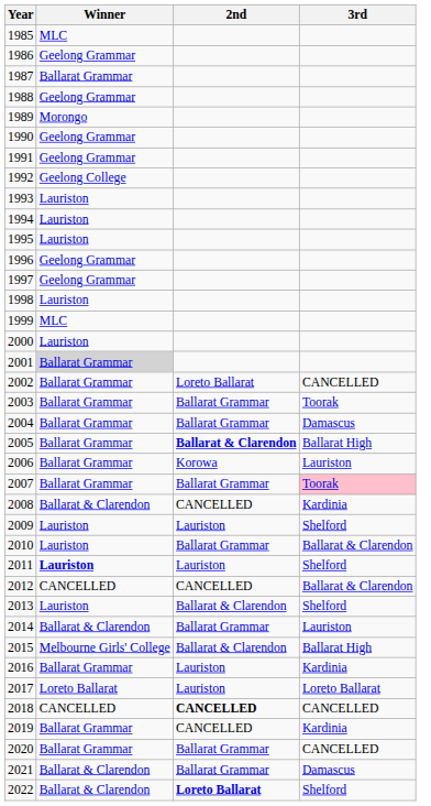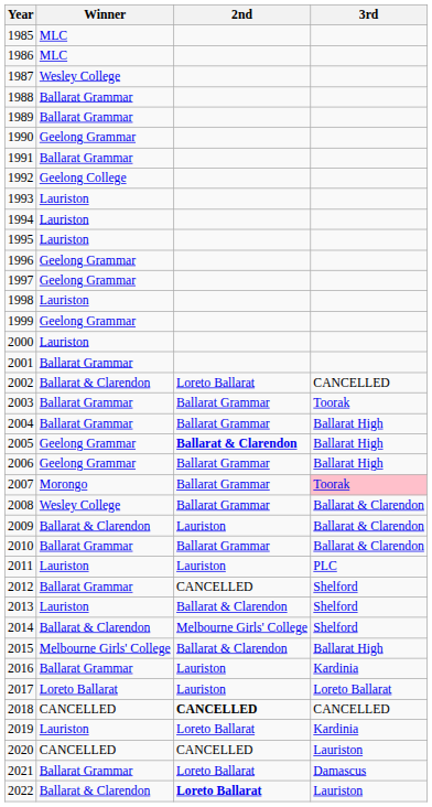 <table class="wikitable">
 <tr>
 <th>Year</th>
 <th>Winner</th>
 <th>2nd</th>
 <th>3rd</th>
 </tr>
 <tr>
 <td>1985</td>
 <td><a href='#'>MLC</a></td>
 <td></td>
 <td></td>
 </tr>
 <tr>
 <td>1986</td>
-<td><a href='#'>Geelong Grammar</a></td>
+<td><a href='#'>MLC</a></td>
 <td></td>
 <td></td>
 </tr>
 <tr>
 <td>1987</td>
+<td><a href='#'>Wesley College</a></td>
+<td></td>
+<td></td>
+</tr>
+<tr>
+<td>1988</td>
 <td><a href='#'>Ballarat Grammar</a></td>
 <td></td>
 <td></td>
 </tr>
 <tr>
-<td>1988</td>
-<td><a href='#'>Geelong Grammar</a></td>
-<td></td>
-<td></td>
-</tr>
-<tr>
 <td>1989</td>
-<td><a href='#'>Morongo</a></td>
+<td><a href='#'>Ballarat Grammar</a></td>
 <td></td>
 <td></td>
 </tr>
 <tr>
 <td>1990</td>
 <td><a href='#'>Geelong Grammar</a></td>
 <td></td>
 <td></td>
 </tr>
 <tr>
 <td>1991</td>
-<td><a href='#'>Geelong Grammar</a></td>
+<td><a href='#'>Ballarat Grammar</a></td>
 <td></td>
 <td></td>
 </tr>
 <tr>
 <td>1992</td>
 <td><a href='#'>Geelong College</a></td>
 <td></td>
 <td></td>
 </tr>
 <tr>
 <td>1993</td>
 <td><a href='#'>Lauriston</a></td>
 <td></td>
 <td></td>
 </tr>
 <tr>
 <td>1994</td>
 <td><a href='#'>Lauriston</a></td>
 <td></td>
 <td></td>
 </tr>
 <tr>
 <td>1995</td>
 <td><a href='#'>Lauriston</a></td>
 <td></td>
 <td></td>
 </tr>
 <tr>
 <td>1996</td>
 <td><a href='#'>Geelong Grammar</a></td>
 <td></td>
 <td></td>
 </tr>
 <tr>
 <td>1997</td>
 <td><a href='#'>Geelong Grammar</a></td>
 <td></td>
 <td></td>
 </tr>
 <tr>
 <td>1998</td>
 <td><a href='#'>Lauriston</a></td>
 <td></td>
 <td></td>
 </tr>
 <tr>
 <td>1999</td>
-<td><a href='#'>MLC</a></td>
+<td><a href='#'>Geelong Grammar</a></td>
 <td></td>
 <td></td>
 </tr>
 <tr>
 <td>2000</td>
 <td><a href='#'>Lauriston</a></td>
 <td></td>
 <td></td>
 </tr>
 <tr>
 <td>2001</td>
-<td style="background: lightgrey;"><a href='#'>Ballarat Grammar</a></td>
+<td><a href='#'>Ballarat Grammar</a></td>
 <td></td>
 <td></td>
 </tr>
 <tr>
 <td>2002</td>
-<td><a href='#'>Ballarat Grammar</a></td>
+<td><a href='#'>Ballarat & Clarendon</a></td>
 <td><a href='#'>Loreto Ballarat</a></td>
 <td>CANCELLED</td>
 </tr>
 <tr>
 <td>2003</td>
 <td><a href='#'>Ballarat Grammar</a></td>
 <td><a href='#'>Ballarat Grammar</a></td>
 <td><a href='#'>Toorak</a></td>
 </tr>
 <tr>
 <td>2004</td>
 <td><a href='#'>Ballarat Grammar</a></td>
 <td><a href='#'>Ballarat Grammar</a></td>
-<td><a href='#'>Damascus</a></td>
+<td><a href='#'>Ballarat High</a></td>
 </tr>
 <tr>
 <td>2005</td>
-<td><a href='#'>Ballarat Grammar</a></td>
+<td><a href='#'>Geelong Grammar</a></td>
 <td><strong><a href='#'>Ballarat & Clarendon</a></strong></td>
 <td><a href='#'>Ballarat High</a></td>
 </tr>
 <tr>
 <td>2006</td>
+<td><a href='#'>Geelong Grammar</a></td>
 <td><a href='#'>Ballarat Grammar</a></td>
-<td><a href='#'>Korowa</a></td>
-<td><a href='#'>Lauriston</a></td>
+<td><a href='#'>Ballarat High</a></td>
 </tr>
 <tr>
 <td>2007</td>
-<td><a href='#'>Ballarat Grammar</a></td>
+<td><a href='#'>Morongo</a></td>
 <td><a href='#'>Ballarat Grammar</a></td>
 <td style="background: pink;"><a href='#'>Toorak</a></td>
 </tr>
 <tr>
 <td>2008</td>
+<td><a href='#'>Wesley College</a></td>
+<td><a href='#'>Ballarat Grammar</a></td>
 <td><a href='#'>Ballarat & Clarendon</a></td>
-<td>CANCELLED</td>
-<td><a href='#'>Kardinia</a></td>
 </tr>
 <tr>
 <td>2009</td>
+<td><a href='#'>Ballarat & Clarendon</a></td>
 <td><a href='#'>Lauriston</a></td>
-<td><a href='#'>Lauriston</a></td>
-<td><a href='#'>Shelford</a></td>
+<td><a href='#'>Ballarat & Clarendon</a></td>
 </tr>
 <tr>
 <td>2010</td>
-<td><a href='#'>Lauriston</a></td>
+<td><a href='#'>Ballarat Grammar</a></td>
 <td><a href='#'>Ballarat Grammar</a></td>
 <td><a href='#'>Ballarat & Clarendon</a></td>
 </tr>
 <tr>
 <td>2011</td>
-<td><strong><a href='#'>Lauriston</a></strong></td>
 <td><a href='#'>Lauriston</a></td>
-<td><a href='#'>Shelford</a></td>
+<td><a href='#'>Lauriston</a></td>
+<td><a href='#'>PLC</a></td>
 </tr>
 <tr>
 <td>2012</td>
+<td><a href='#'>Ballarat Grammar</a></td>
 <td>CANCELLED</td>
-<td>CANCELLED</td>
-<td><a href='#'>Ballarat & Clarendon</a></td>
+<td><a href='#'>Shelford</a></td>
 </tr>
 <tr>
 <td>2013</td>
 <td><a href='#'>Lauriston</a></td>
 <td><a href='#'>Ballarat & Clarendon</a></td>
 <td><a href='#'>Shelford</a></td>
 </tr>
 <tr>
 <td>2014</td>
 <td><a href='#'>Ballarat & Clarendon</a></td>
-<td><a href='#'>Ballarat Grammar</a></td>
-<td><a href='#'>Lauriston</a></td>
+<td><a href='#'>Melbourne Girls' College</a></td>
+<td><a href='#'>Shelford</a></td>
 </tr>
 <tr>
 <td>2015</td>
 <td><a href='#'>Melbourne Girls' College</a></td>
 <td><a href='#'>Ballarat & Clarendon</a></td>
 <td><a href='#'>Ballarat High</a></td>
 </tr>
 <tr>
 <td>2016</td>
 <td><a href='#'>Ballarat Grammar</a></td>
 <td><a href='#'>Lauriston</a></td>
 <td><a href='#'>Kardinia</a></td>
 </tr>
 <tr>
 <td>2017</td>
 <td><a href='#'>Loreto Ballarat</a></td>
 <td><a href='#'>Lauriston</a></td>
 <td><a href='#'>Loreto Ballarat</a></td>
 </tr>
 <tr>
 <td>2018</td>
 <td>CANCELLED</td>
 <td><strong>CANCELLED</strong></td>
 <td>CANCELLED</td>
 </tr>
 <tr>
 <td>2019</td>
-<td><a href='#'>Ballarat Grammar</a></td>
-<td>CANCELLED</td>
+<td><a href='#'>Lauriston</a></td>
+<td><a href='#'>Loreto Ballarat</a></td>
 <td><a href='#'>Kardinia</a></td>
 </tr>
 <tr>
 <td>2020</td>
-<td><a href='#'>Ballarat Grammar</a></td>
-<td><a href='#'>Ballarat Grammar</a></td>
 <td>CANCELLED</td>
+<td>CANCELLED</td>
+<td><a href='#'>Lauriston</a></td>
 </tr>
 <tr>
 <td>2021</td>
-<td><a href='#'>Ballarat & Clarendon</a></td>
 <td><a href='#'>Ballarat Grammar</a></td>
+<td><a href='#'>Loreto Ballarat</a></td>
 <td><a href='#'>Damascus</a></td>
 </tr>
 <tr>
 <td>2022</td>
 <td><a href='#'>Ballarat & Clarendon</a></td>
 <td><strong><a href='#'>Loreto Ballarat</a></strong></td>
-<td><a href='#'>Shelford</a></td>
+<td><a href='#'>Lauriston</a></td>
 </tr>
 </table>
